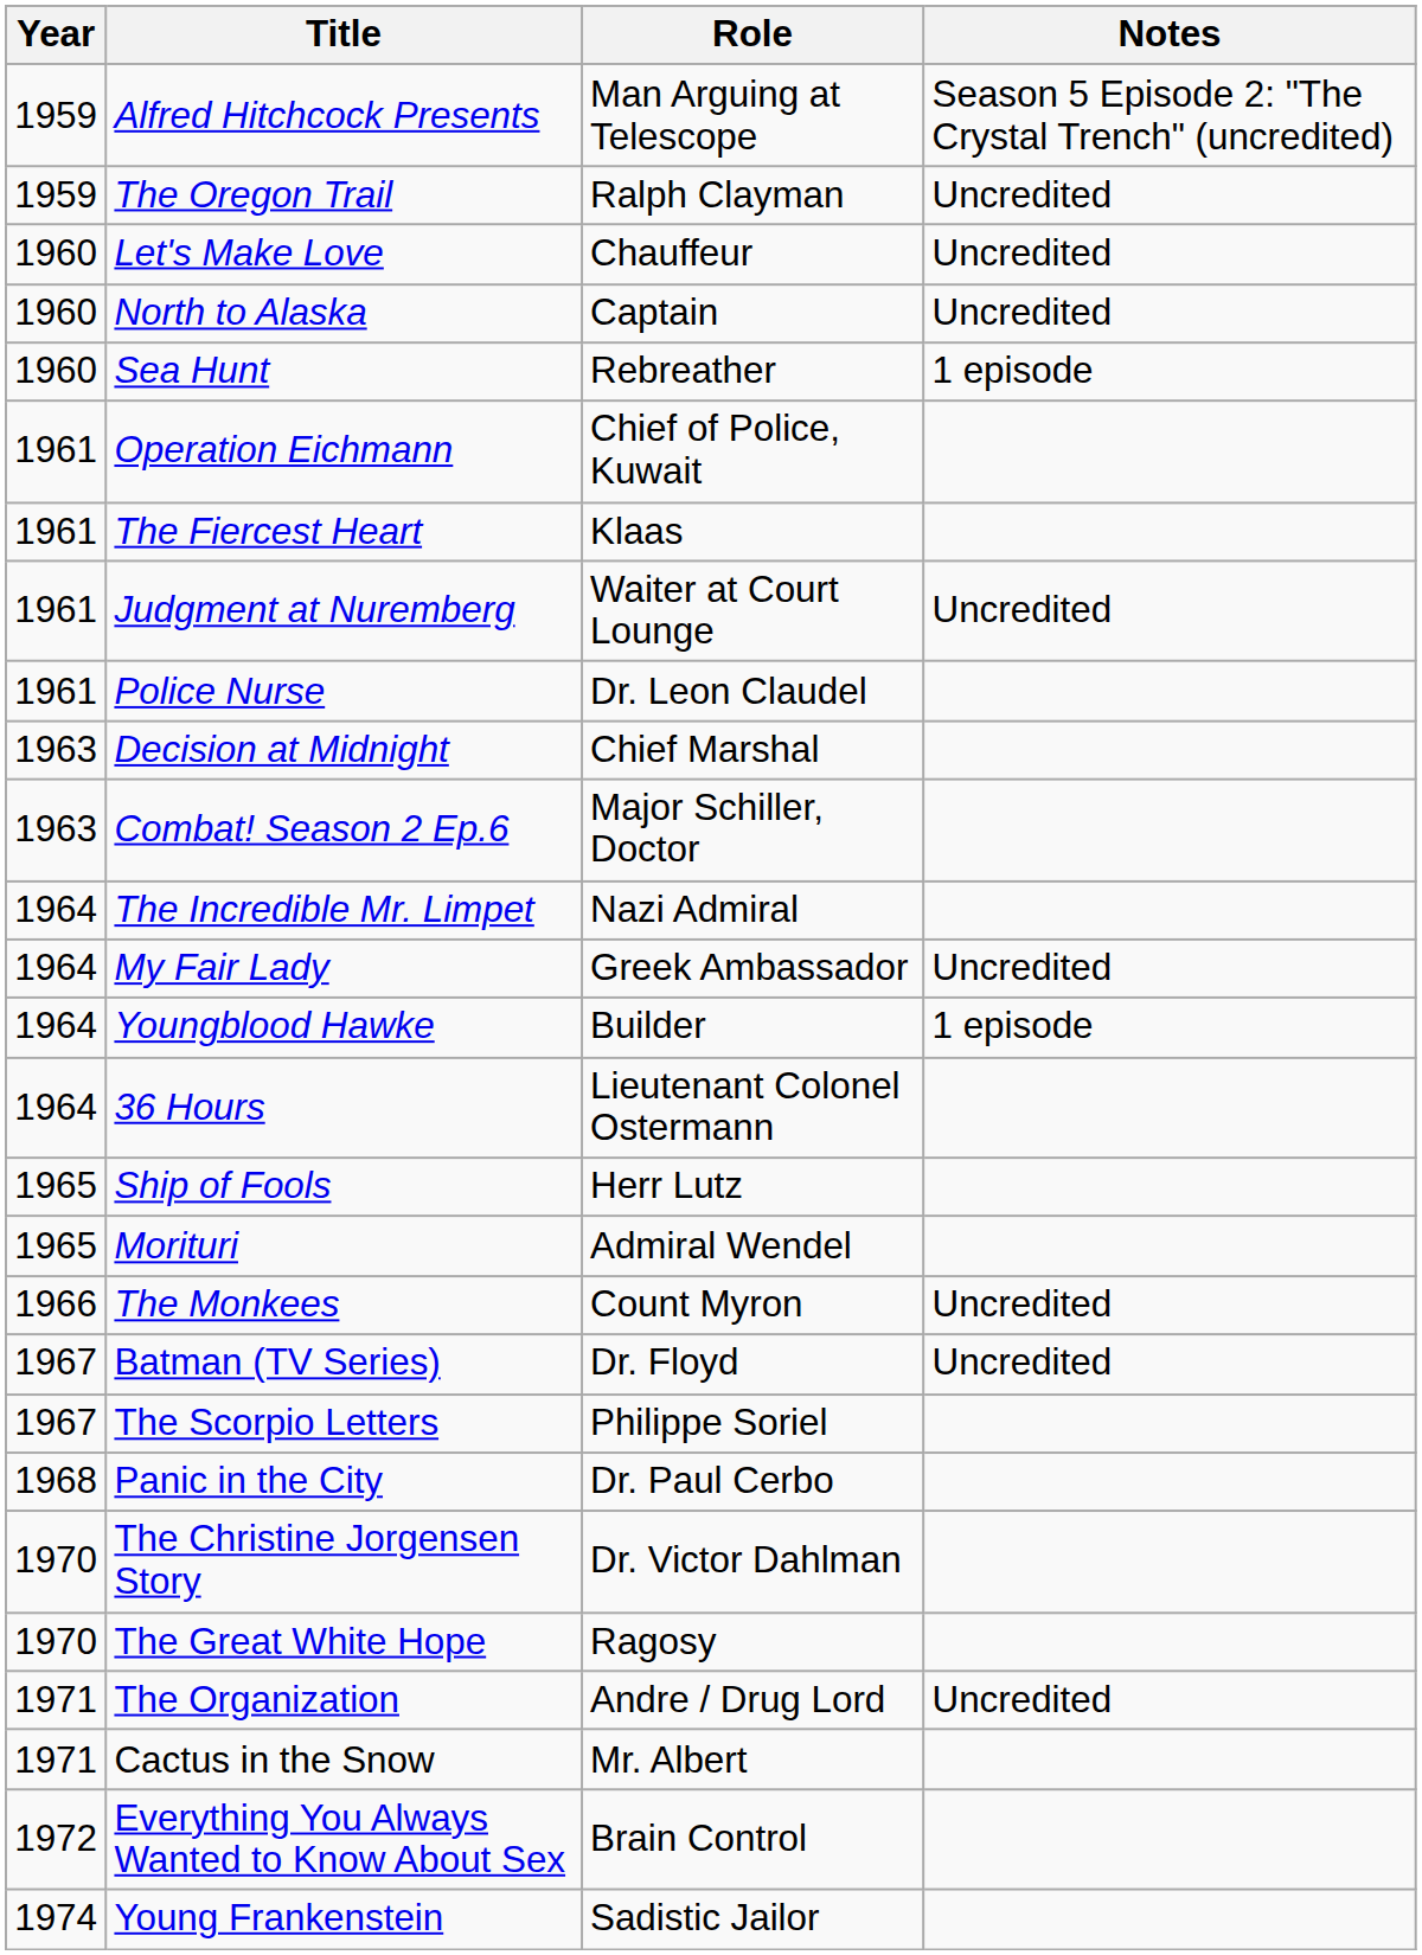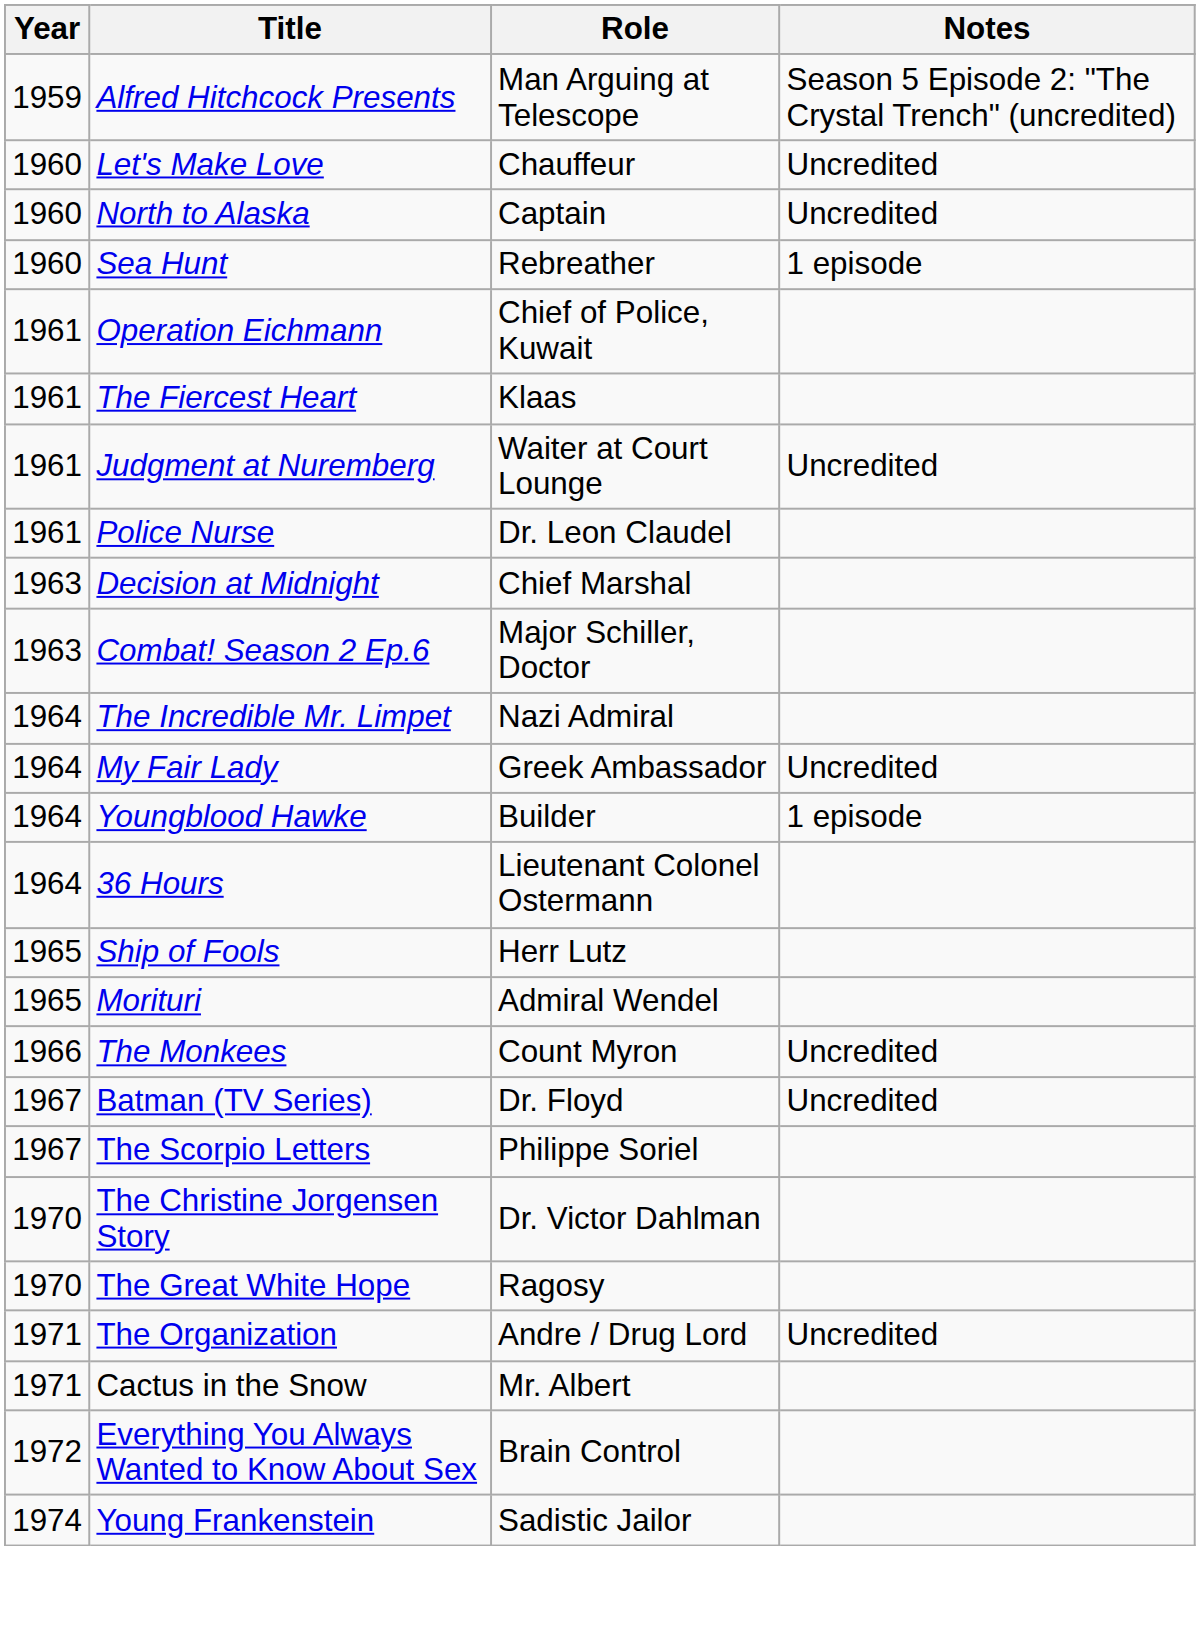 <table class="wikitable">
 <tr>
 <th>Year</th>
 <th>Title</th>
 <th>Role</th>
 <th>Notes</th>
 </tr>
 <tr>
 <td>1959</td>
 <td><em><a href='#'>Alfred Hitchcock Presents</a></em></td>
 <td>Man Arguing at Telescope</td>
 <td>Season 5 Episode 2: "The Crystal Trench" (uncredited)</td>
-</tr>
-<tr>
-<td>1959</td>
-<td><em><a href='#'>The Oregon Trail</a></em></td>
-<td>Ralph Clayman</td>
-<td>Uncredited</td>
 </tr>
 <tr>
 <td>1960</td>
 <td><em><a href='#'>Let's Make Love</a></em></td>
 <td>Chauffeur</td>
 <td>Uncredited</td>
 </tr>
 <tr>
 <td>1960</td>
 <td><em><a href='#'>North to Alaska</a></em></td>
 <td>Captain</td>
 <td>Uncredited</td>
 </tr>
 <tr>
 <td>1960</td>
 <td><em><a href='#'>Sea Hunt</a></em></td>
 <td>Rebreather</td>
 <td>1 episode</td>
 </tr>
 <tr>
 <td>1961</td>
 <td><em><a href='#'>Operation Eichmann</a></em></td>
 <td>Chief of Police, Kuwait</td>
 <td></td>
 </tr>
 <tr>
 <td>1961</td>
 <td><em><a href='#'>The Fiercest Heart</a></em></td>
 <td>Klaas</td>
 <td></td>
 </tr>
 <tr>
 <td>1961</td>
 <td><em><a href='#'>Judgment at Nuremberg</a></em></td>
 <td>Waiter at Court Lounge</td>
 <td>Uncredited</td>
 </tr>
 <tr>
 <td>1961</td>
 <td><em><a href='#'>Police Nurse</a></em></td>
 <td>Dr. Leon Claudel</td>
 <td></td>
 </tr>
 <tr>
 <td>1963</td>
 <td><em><a href='#'>Decision at Midnight</a></em></td>
 <td>Chief Marshal</td>
 <td></td>
 </tr>
 <tr>
 <td>1963</td>
 <td><em><a href='#'>Combat! Season 2 Ep.6</a></em></td>
 <td>Major Schiller, Doctor</td>
 <td></td>
 </tr>
 <tr>
 <td>1964</td>
 <td><em><a href='#'>The Incredible Mr. Limpet</a></em></td>
 <td>Nazi Admiral</td>
 <td></td>
 </tr>
 <tr>
 <td>1964</td>
 <td><em><a href='#'>My Fair Lady</a></em></td>
 <td>Greek Ambassador</td>
 <td>Uncredited</td>
 </tr>
 <tr>
 <td>1964</td>
 <td><em><a href='#'>Youngblood Hawke</a></em></td>
 <td>Builder</td>
 <td>1 episode</td>
 </tr>
 <tr>
 <td>1964</td>
 <td><em><a href='#'>36 Hours</a></em></td>
 <td>Lieutenant Colonel Ostermann</td>
 <td></td>
 </tr>
 <tr>
 <td>1965</td>
 <td><em><a href='#'>Ship of Fools</a></em></td>
 <td>Herr Lutz</td>
 <td></td>
 </tr>
 <tr>
 <td>1965</td>
 <td><em><a href='#'>Morituri</a></em></td>
 <td>Admiral Wendel</td>
 <td></td>
 </tr>
 <tr>
 <td>1966</td>
 <td><em><a href='#'>The Monkees</a></td>
 <td>Count Myron</td>
 <td>Uncredited</td>
 </tr>
 <tr>
 <td>1967</td>
 <td></em><a href='#'>Batman (TV Series)</a><em></td>
 <td>Dr. Floyd</td>
 <td>Uncredited</td>
 </tr>
 <tr>
 <td>1967</td>
 <td></em><a href='#'>The Scorpio Letters</a><em></td>
 <td>Philippe Soriel</td>
 <td></td>
 </tr>
 <tr>
-<td>1968</td>
-<td></em><a href='#'>Panic in the City</a><em></td>
-<td>Dr. Paul Cerbo</td>
-<td></td>
-</tr>
-<tr>
 <td>1970</td>
 <td></em><a href='#'>The Christine Jorgensen Story</a><em></td>
 <td>Dr. Victor Dahlman</td>
 <td></td>
 </tr>
 <tr>
 <td>1970</td>
 <td></em><a href='#'>The Great White Hope</a><em></td>
 <td>Ragosy</td>
 <td></td>
 </tr>
 <tr>
 <td>1971</td>
 <td></em><a href='#'>The Organization</a><em></td>
 <td>Andre / Drug Lord</td>
 <td>Uncredited</td>
 </tr>
 <tr>
 <td>1971</td>
 <td></em>Cactus in the Snow<em></td>
 <td>Mr. Albert</td>
 <td></td>
 </tr>
 <tr>
 <td>1972</td>
 <td></em><a href='#'>Everything You Always Wanted to Know About Sex</a><em></td>
 <td>Brain Control</td>
 <td></td>
 </tr>
 <tr>
 <td>1974</td>
 <td></em><a href='#'>Young Frankenstein</a><em></td>
 <td>Sadistic Jailor</td>
 <td></td>
 </tr>
 </table>
